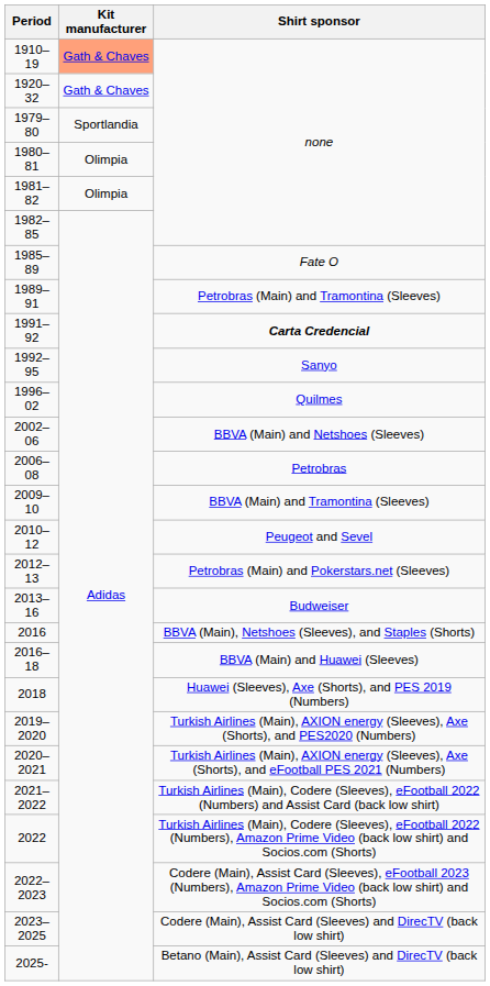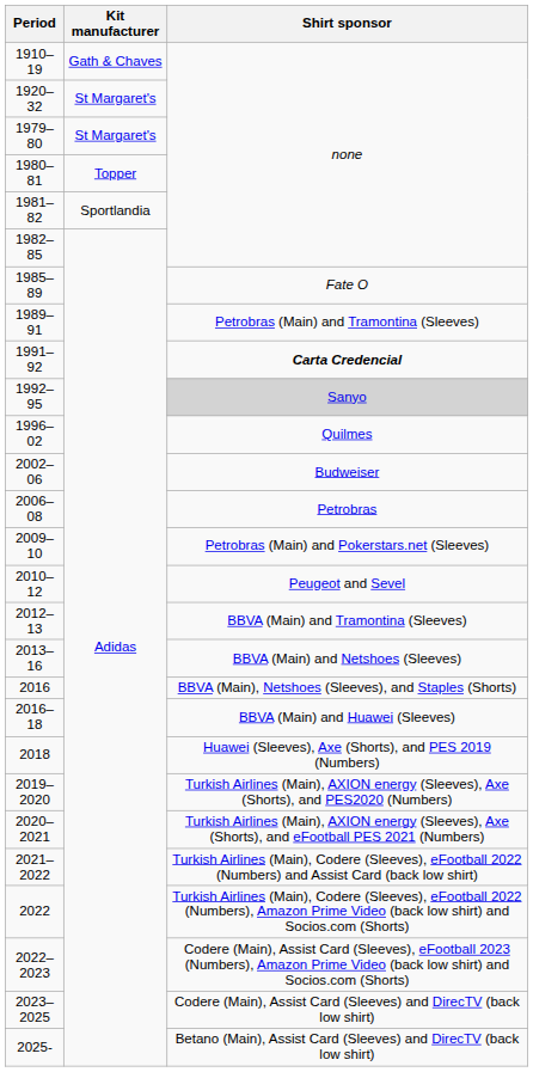 <table class="wikitable" style="text-align: center">
 <tr>
 <th>Period</th>
 <th>Kit manufacturer</th>
 <th>Shirt sponsor</th>
 </tr>
 <tr>
 <td>1910–19</td>
-<td style="background: lightsalmon;"><a href='#'>Gath & Chaves</a></td>
+<td><a href='#'>Gath & Chaves</a></td>
 <td rowspan=6><em>none</em></td>
 </tr>
 <tr>
 <td>1920–32</td>
-<td><a href='#'>Gath & Chaves</a></td>
+<td><a href='#'>St Margaret's</a></td>
 </tr>
 <tr>
 <td>1979–80</td>
-<td>Sportlandia</td>
+<td><a href='#'>St Margaret's</a></td>
 </tr>
 <tr>
 <td>1980–81</td>
-<td>Olimpia</td>
+<td><a href='#'>Topper</a></td>
 </tr>
 <tr>
 <td>1981–82</td>
-<td>Olimpia</td>
+<td>Sportlandia</td>
 </tr>
 <tr>
 <td>1982–85</td>
 <td rowspan=22><a href='#'>Adidas</a></td>
 </tr>
 <tr>
 <td>1985–89</td>
 <td><em>Fate O</em></td>
 </tr>
 <tr>
 <td>1989–91</td>
 <td><a href='#'>Petrobras</a> (Main) and <a href='#'>Tramontina</a> (Sleeves)</td>
 </tr>
 <tr>
 <td>1991–92</td>
 <td><strong><em>Carta Credencial</em></strong></td>
 </tr>
 <tr>
 <td>1992–95</td>
-<td><a href='#'>Sanyo</a></td>
+<td style="background: lightgrey;"><a href='#'>Sanyo</a></td>
 </tr>
 <tr>
 <td>1996–02</td>
 <td><a href='#'>Quilmes</a></td>
 </tr>
 <tr>
 <td>2002–06</td>
-<td><a href='#'>BBVA</a> (Main) and <a href='#'>Netshoes</a> (Sleeves)</td>
+<td><a href='#'>Budweiser</a></td>
 </tr>
 <tr>
 <td>2006–08</td>
 <td><a href='#'>Petrobras</a></td>
 </tr>
 <tr>
 <td>2009–10</td>
-<td><a href='#'>BBVA</a> (Main) and <a href='#'>Tramontina</a> (Sleeves)</td>
+<td><a href='#'>Petrobras</a> (Main) and <a href='#'>Pokerstars.net</a> (Sleeves)</td>
 </tr>
 <tr>
 <td>2010–12</td>
 <td><a href='#'>Peugeot</a> and <a href='#'>Sevel</a></td>
 </tr>
 <tr>
 <td>2012–13</td>
-<td><a href='#'>Petrobras</a> (Main) and <a href='#'>Pokerstars.net</a> (Sleeves)</td>
+<td><a href='#'>BBVA</a> (Main) and <a href='#'>Tramontina</a> (Sleeves)</td>
 </tr>
 <tr>
 <td>2013–16</td>
-<td><a href='#'>Budweiser</a></td>
+<td><a href='#'>BBVA</a> (Main) and <a href='#'>Netshoes</a> (Sleeves)</td>
 </tr>
 <tr>
 <td>2016</td>
 <td><a href='#'>BBVA</a> (Main), <a href='#'>Netshoes</a> (Sleeves), and <a href='#'>Staples</a> (Shorts)</td>
 </tr>
 <tr>
 <td>2016–18</td>
 <td><a href='#'>BBVA</a> (Main) and <a href='#'>Huawei</a> (Sleeves)</td>
 </tr>
 <tr>
 <td>2018</td>
 <td><a href='#'>Huawei</a> (Sleeves), <a href='#'>Axe</a> (Shorts), and <a href='#'>PES 2019</a> (Numbers)</td>
 </tr>
 <tr>
 <td>2019–2020</td>
 <td><a href='#'>Turkish Airlines</a> (Main), <a href='#'>AXION energy</a> (Sleeves), <a href='#'>Axe</a> (Shorts), and <a href='#'>PES2020</a> (Numbers)</td>
 </tr>
 <tr>
 <td>2020–2021</td>
 <td><a href='#'>Turkish Airlines</a> (Main), <a href='#'>AXION energy</a> (Sleeves), <a href='#'>Axe</a> (Shorts), and <a href='#'>eFootball PES 2021</a> (Numbers)</td>
 </tr>
 <tr>
 <td>2021–2022</td>
 <td><a href='#'>Turkish Airlines</a> (Main), Codere (Sleeves), <a href='#'>eFootball 2022</a> (Numbers) and Assist Card (back low shirt)</td>
 </tr>
 <tr>
 <td>2022</td>
 <td><a href='#'>Turkish Airlines</a> (Main), Codere (Sleeves), <a href='#'>eFootball 2022</a> (Numbers), <a href='#'>Amazon Prime Video</a> (back low shirt) and Socios.com (Shorts)</td>
 </tr>
 <tr>
 <td>2022–2023</td>
 <td>Codere (Main), Assist Card  (Sleeves), <a href='#'>eFootball 2023</a> (Numbers), <a href='#'>Amazon Prime Video</a> (back low shirt) and Socios.com (Shorts)</td>
 </tr>
 <tr>
 <td>2023–2025</td>
 <td>Codere (Main), Assist Card  (Sleeves) and <a href='#'>DirecTV</a> (back low shirt)</td>
 </tr>
 <tr>
 <td>2025-</td>
 <td>Betano (Main), Assist Card  (Sleeves) and <a href='#'>DirecTV</a> (back low shirt)</td>
 </tr>
 </table>
